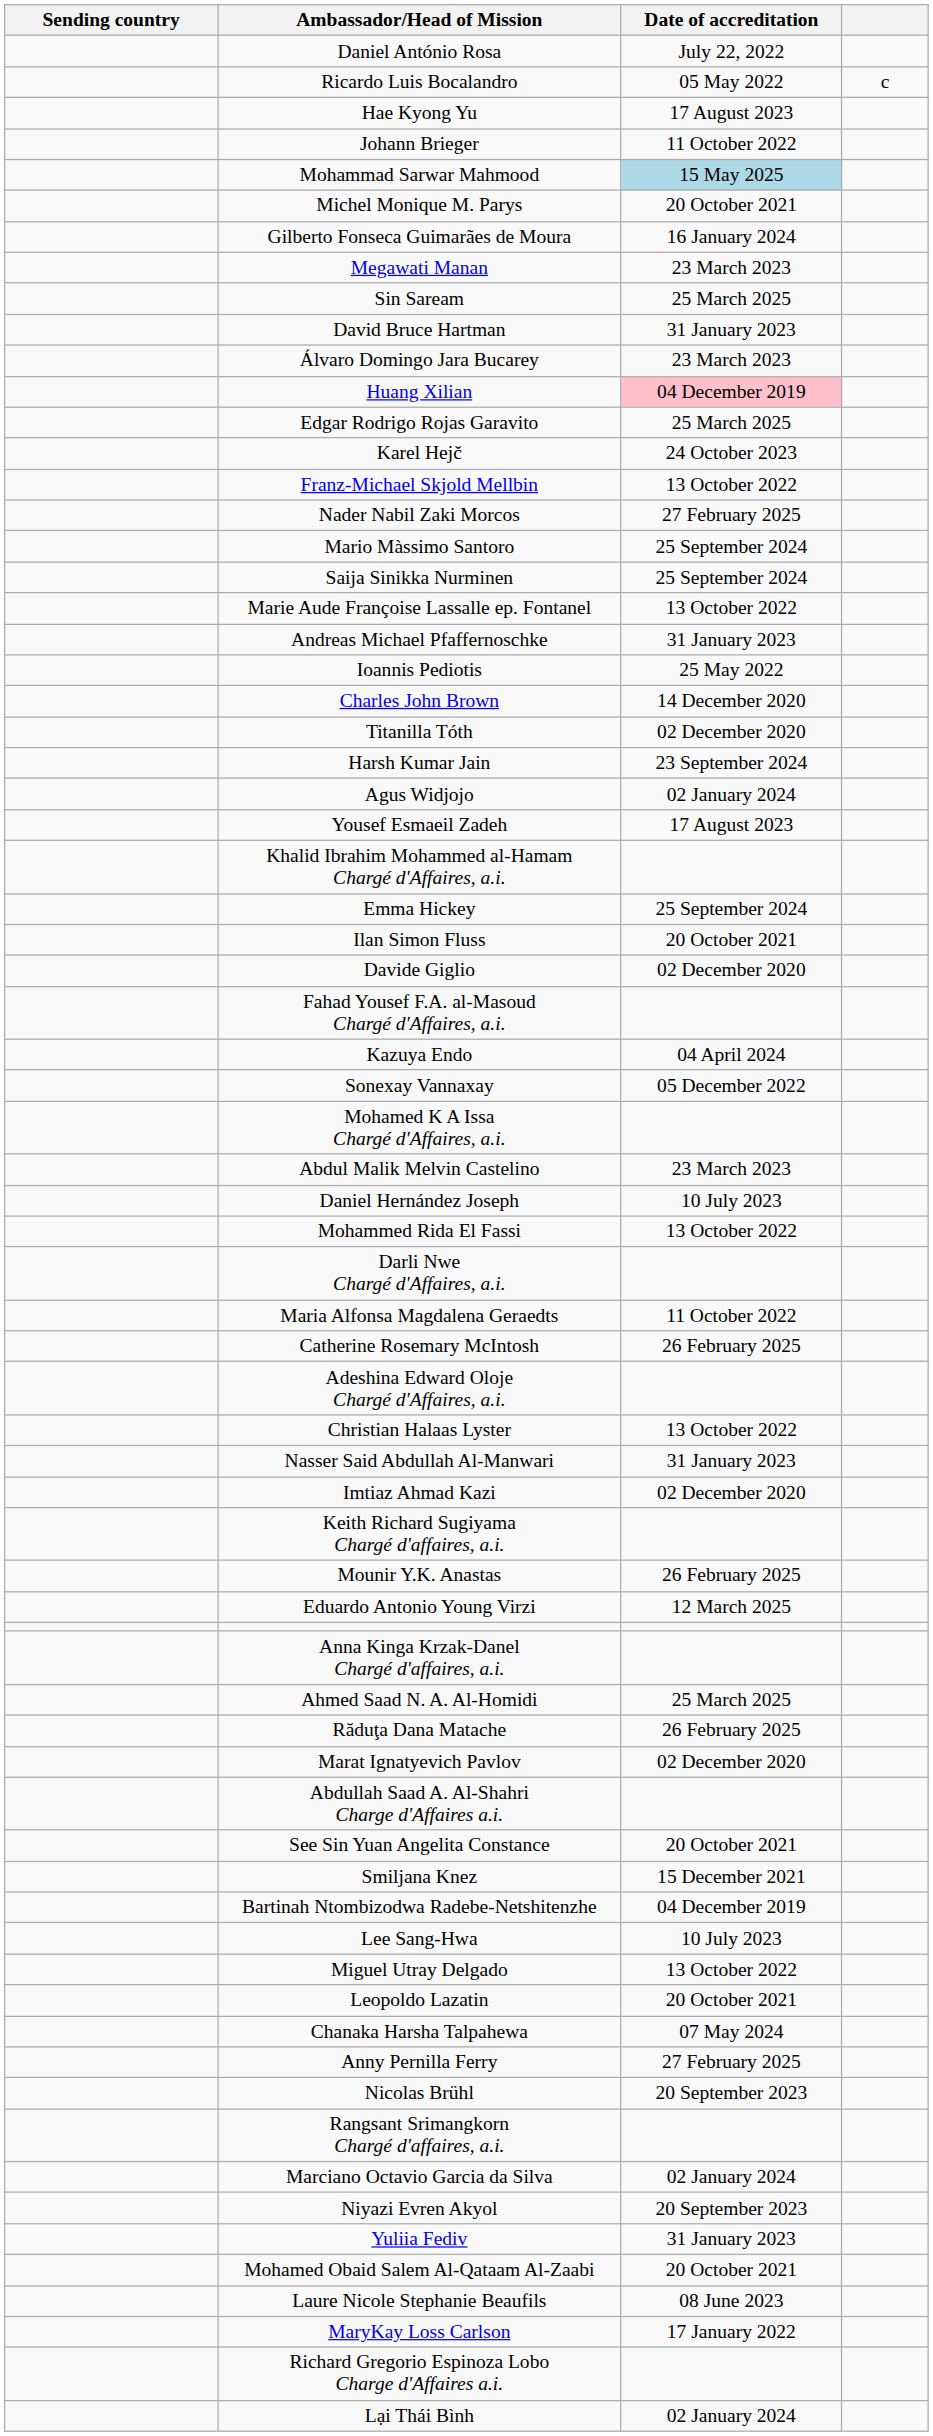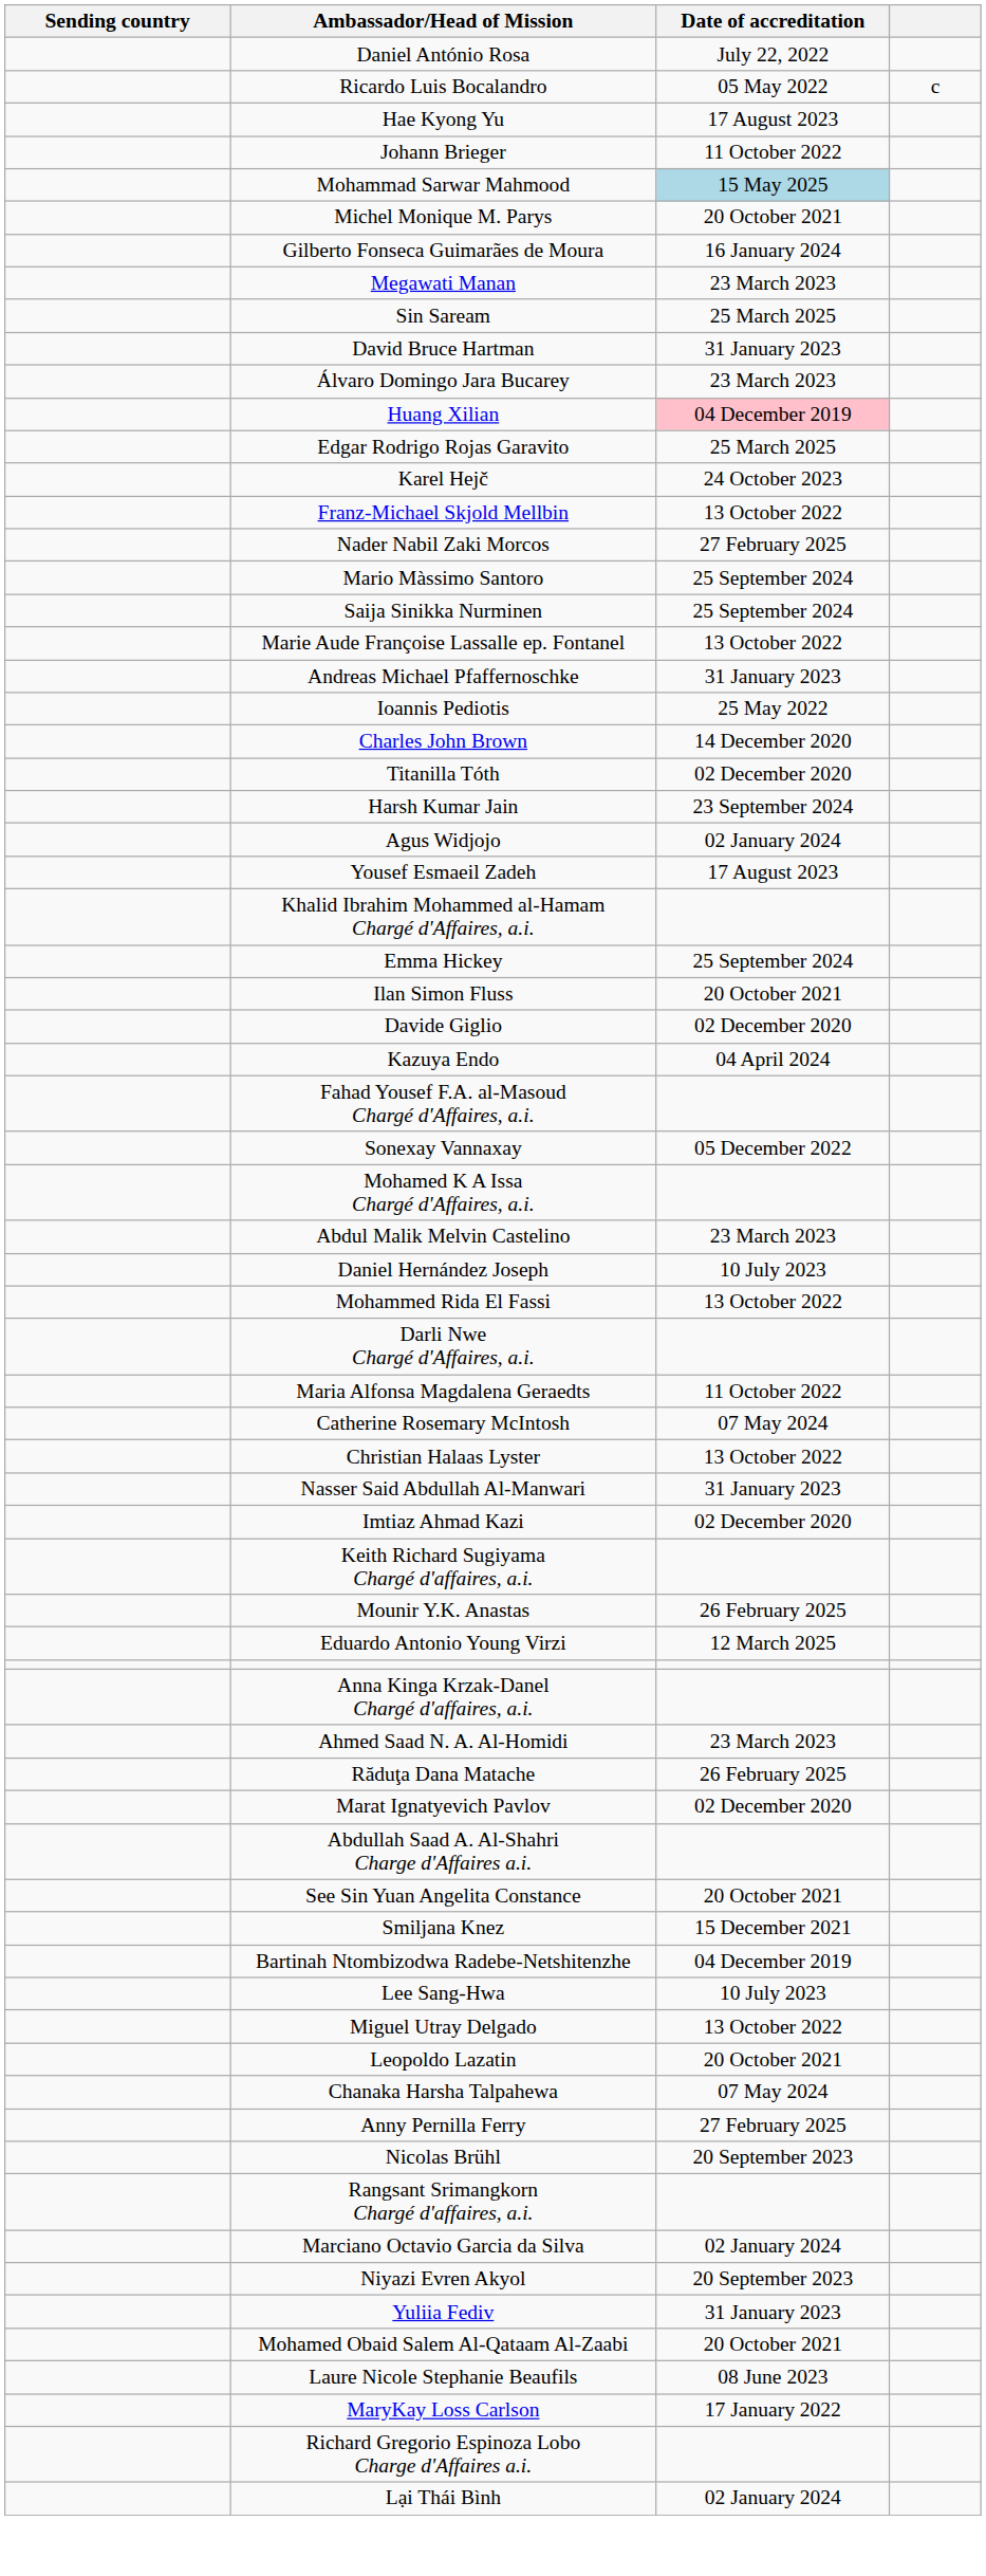 <table style="width:60%;" class="wikitable">
 <tr>
 <th style="width:4%;">Sending country</th>
 <th style="width:7%;">Ambassador/Head of Mission</th>
 <th style="width:3%;">Date of accreditation</th>
 <th style="width:2%;"></th>
 </tr>
 <tr>
 <td></td>
 <td style="text-align:center;">Daniel António Rosa</td>
 <td style="text-align:center;">July 22, 2022</td>
 <td style="text-align:center;"></td>
 </tr>
 <tr>
 <td></td>
 <td style="text-align:center;">Ricardo Luis Bocalandro</td>
 <td style="text-align:center;">05 May 2022</td>
 <td style="text-align:center;">c</td>
 </tr>
 <tr>
 <td></td>
 <td style="text-align:center;">Hae Kyong Yu</td>
 <td style="text-align:center;">17 August 2023</td>
 <td style="text-align:center;"></td>
 </tr>
 <tr>
 <td></td>
 <td style="text-align:center;">Johann Brieger</td>
 <td style="text-align:center;">11 October 2022</td>
 <td style="text-align:center;"></td>
 </tr>
 <tr>
 <td></td>
 <td style="text-align:center;">Mohammad Sarwar Mahmood</td>
 <td style="background: lightblue; text-align:center;">15 May 2025</td>
 <td style="text-align:center;"></td>
 </tr>
 <tr>
 <td></td>
 <td style="text-align:center;">Michel Monique M. Parys</td>
 <td style="text-align:center;">20 October 2021</td>
 <td style="text-align:center;"></td>
 </tr>
 <tr>
 <td></td>
 <td style="text-align:center;">Gilberto Fonseca Guimarães de Moura</td>
 <td style="text-align:center;">16 January 2024</td>
 <td style="text-align:center;"></td>
 </tr>
 <tr>
 <td></td>
 <td style="text-align:center;"><a href='#'>Megawati Manan</a></td>
 <td style="text-align:center;">23 March 2023</td>
 <td style="text-align:center;"></td>
 </tr>
 <tr>
 <td></td>
 <td style="text-align:center;">Sin Saream</td>
 <td style="text-align:center;">25 March 2025</td>
 <td style="text-align:center;"></td>
 </tr>
 <tr>
 <td></td>
 <td style="text-align:center;">David Bruce Hartman</td>
 <td style="text-align:center;">31 January 2023</td>
 <td style="text-align:center;"></td>
 </tr>
 <tr>
 <td></td>
 <td style="text-align:center;">Álvaro Domingo Jara Bucarey</td>
 <td style="text-align:center;">23 March 2023</td>
 <td style="text-align:center;"></td>
 </tr>
 <tr>
 <td></td>
 <td style="text-align:center;"><a href='#'>Huang Xilian</a></td>
 <td style="background: pink; text-align:center;">04 December 2019</td>
 <td style="text-align:center;"></td>
 </tr>
 <tr>
 <td></td>
 <td style="text-align:center;">Edgar Rodrigo Rojas Garavito</td>
 <td style="text-align:center;">25 March 2025</td>
 <td style="text-align:center;"></td>
 </tr>
 <tr>
 <td></td>
 <td style="text-align:center;">Karel Hejč</td>
 <td style="text-align:center;">24 October 2023</td>
 <td style="text-align:center;"></td>
 </tr>
 <tr>
 <td></td>
 <td style="text-align:center;"><a href='#'>Franz-Michael Skjold Mellbin</a></td>
 <td style="text-align:center;">13 October 2022</td>
 <td style="text-align:center;"></td>
 </tr>
 <tr>
 <td></td>
 <td style="text-align:center;">Nader Nabil Zaki Morcos</td>
 <td style="text-align:center;">27 February 2025</td>
 <td style="text-align:center;"></td>
 </tr>
 <tr>
 <td></td>
 <td style="text-align:center;">Mario Màssimo Santoro</td>
 <td style="text-align:center;">25 September 2024</td>
 <td style="text-align:center;"></td>
 </tr>
 <tr>
 <td></td>
 <td style="text-align:center;">Saija Sinikka Nurminen</td>
 <td style="text-align:center;">25 September 2024</td>
 <td style="text-align:center;"></td>
 </tr>
 <tr>
 <td></td>
 <td style="text-align:center;">Marie Aude Françoise Lassalle ep. Fontanel</td>
 <td style="text-align:center;">13 October 2022</td>
 <td style="text-align:center;"></td>
 </tr>
 <tr>
 <td></td>
 <td style="text-align:center;">Andreas Michael Pfaffernoschke</td>
 <td style="text-align:center;">31 January 2023</td>
 <td style="text-align:center;"></td>
 </tr>
 <tr>
 <td></td>
 <td style="text-align:center;">Ioannis Pediotis</td>
 <td style="text-align:center;">25 May 2022</td>
 <td style="text-align:center;"></td>
 </tr>
 <tr>
 <td></td>
 <td style="text-align:center;"><a href='#'>Charles John Brown</a></td>
 <td style="text-align:center;">14 December 2020</td>
 <td style="text-align:center;"></td>
 </tr>
 <tr>
 <td></td>
 <td style="text-align:center;">Titanilla Tóth</td>
 <td style="text-align:center;">02 December 2020</td>
 <td style="text-align:center;"></td>
 </tr>
 <tr>
 <td></td>
 <td style="text-align:center;">Harsh Kumar Jain</td>
 <td style="text-align:center;">23 September 2024</td>
 <td style="text-align:center;"></td>
 </tr>
 <tr>
 <td></td>
 <td style="text-align:center;">Agus Widjojo</td>
 <td style="text-align:center;">02 January 2024</td>
 <td style="text-align:center;"></td>
 </tr>
 <tr>
 <td></td>
 <td style="text-align:center;">Yousef Esmaeil Zadeh</td>
 <td style="text-align:center;">17 August 2023</td>
 <td style="text-align:center;"></td>
 </tr>
 <tr>
 <td></td>
 <td style="text-align:center;">Khalid Ibrahim Mohammed al-Hamam<br><em>Chargé d'Affaires, a.i.</em></td>
 <td style="text-align:center;"></td>
 <td style="text-align:center;"></td>
 </tr>
 <tr>
 <td></td>
 <td style="text-align:center;">Emma Hickey</td>
 <td style="text-align:center;">25 September 2024</td>
 <td style="text-align:center;"></td>
 </tr>
 <tr>
 <td></td>
 <td style="text-align:center;">Ilan Simon Fluss</td>
 <td style="text-align:center;">20 October 2021</td>
 <td style="text-align:center;"></td>
 </tr>
 <tr>
 <td></td>
 <td style="text-align:center;">Davide Giglio</td>
 <td style="text-align:center;">02 December 2020</td>
 <td style="text-align:center;"></td>
 </tr>
 <tr>
 <td></td>
-<td style="text-align:center;">Fahad Yousef F.A. al-Masoud<br><em>Chargé d'Affaires, a.i.</em></td>
-<td style="text-align:center;"></td>
+<td style="text-align:center;">Kazuya Endo</td>
+<td style="text-align:center;">04 April 2024</td>
 <td style="text-align:center;"></td>
 </tr>
 <tr>
 <td></td>
-<td style="text-align:center;">Kazuya Endo</td>
-<td style="text-align:center;">04 April 2024</td>
+<td style="text-align:center;">Fahad Yousef F.A. al-Masoud<br><em>Chargé d'Affaires, a.i.</em></td>
+<td style="text-align:center;"></td>
 <td style="text-align:center;"></td>
 </tr>
 <tr>
 <td></td>
 <td style="text-align:center;">Sonexay Vannaxay</td>
 <td style="text-align:center;">05 December 2022</td>
 <td style="text-align:center;"></td>
 </tr>
 <tr>
 <td></td>
 <td style="text-align:center;">Mohamed K A Issa<br><em>Chargé d'Affaires, a.i.</em></td>
 <td style="text-align:center;"></td>
 <td style="text-align:center;"></td>
 </tr>
 <tr>
 <td></td>
 <td style="text-align:center;">Abdul Malik Melvin Castelino</td>
 <td style="text-align:center;">23 March 2023</td>
 <td style="text-align:center;"></td>
 </tr>
 <tr>
 <td></td>
 <td style="text-align:center;">Daniel Hernández Joseph</td>
 <td style="text-align:center;">10 July 2023</td>
 <td style="text-align:center;"></td>
 </tr>
 <tr>
 <td></td>
 <td style="text-align:center;">Mohammed Rida El Fassi</td>
 <td style="text-align:center;">13 October 2022</td>
 <td style="text-align:center;"></td>
 </tr>
 <tr>
 <td></td>
 <td style="text-align:center;">Darli Nwe<br><em>Chargé d'Affaires, a.i.</em></td>
 <td style="text-align:center;"></td>
 <td style="text-align:center;"></td>
 </tr>
 <tr>
 <td></td>
 <td style="text-align:center;">Maria Alfonsa Magdalena Geraedts</td>
 <td style="text-align:center;">11 October 2022</td>
 <td style="text-align:center;"></td>
 </tr>
 <tr>
 <td></td>
 <td style="text-align:center;">Catherine Rosemary McIntosh</td>
-<td style="text-align:center;">26 February 2025</td>
-<td style="text-align:center;"></td>
-</tr>
-<tr>
-<td></td>
-<td style="text-align:center;">Adeshina Edward Oloje<br><em>Chargé d'Affaires, a.i.</em></td>
-<td style="text-align:center;"></td>
+<td style="text-align:center;">07 May 2024</td>
 <td style="text-align:center;"></td>
 </tr>
 <tr>
 <td></td>
 <td style="text-align:center;">Christian Halaas Lyster</td>
 <td style="text-align:center;">13 October 2022</td>
 <td style="text-align:center;"></td>
 </tr>
 <tr>
 <td></td>
 <td style="text-align:center;">Nasser Said Abdullah Al-Manwari</td>
 <td style="text-align:center;">31 January 2023</td>
 <td style="text-align:center;"></td>
 </tr>
 <tr>
 <td></td>
 <td style="text-align:center;">Imtiaz Ahmad Kazi</td>
 <td style="text-align:center;">02 December 2020</td>
 <td style="text-align:center;"></td>
 </tr>
 <tr>
 <td></td>
 <td style="text-align:center;">Keith Richard Sugiyama<br><em>Chargé d'affaires, a.i.</em></td>
 <td style="text-align:center;"></td>
 <td style="text-align:center;"></td>
 </tr>
 <tr>
 <td></td>
 <td style="text-align:center;">Mounir Y.K. Anastas</td>
 <td style="text-align:center;">26 February 2025</td>
 <td style="text-align:center;"></td>
 </tr>
 <tr>
 <td></td>
 <td style="text-align:center;">Eduardo Antonio Young Virzi</td>
 <td style="text-align:center;">12 March 2025</td>
 <td style="text-align:center;"></td>
 </tr>
 <tr>
 <td></td>
 <td style="text-align:center;"></td>
 <td style="text-align:center;"></td>
 <td style="text-align:center;"></td>
 </tr>
 <tr>
 <td></td>
 <td style="text-align:center;">Anna Kinga Krzak-Danel<br><em>Chargé d'affaires, a.i.</em></td>
 <td style="text-align:center;"></td>
 <td style="text-align:center;"></td>
 </tr>
 <tr>
 <td></td>
 <td style="text-align:center;">Ahmed Saad N. A. Al-Homidi</td>
-<td style="text-align:center;">25 March 2025</td>
+<td style="text-align:center;">23 March 2023</td>
 <td style="text-align:center;"></td>
 </tr>
 <tr>
 <td></td>
 <td style="text-align:center;">Răduţa Dana Matache</td>
 <td style="text-align:center;">26 February 2025</td>
 <td style="text-align:center;"></td>
 </tr>
 <tr>
 <td></td>
 <td style="text-align:center;">Marat Ignatyevich Pavlov</td>
 <td style="text-align:center;">02 December 2020</td>
 <td style="text-align:center;"></td>
 </tr>
 <tr>
 <td></td>
 <td style="text-align:center;">Abdullah Saad A. Al-Shahri<br><em>Charge d'Affaires a.i.</em></td>
 <td style="text-align:center;"></td>
 <td style="text-align:center;"></td>
 </tr>
 <tr>
 <td></td>
 <td style="text-align:center;">See Sin Yuan Angelita Constance</td>
 <td style="text-align:center;">20 October 2021</td>
 <td style="text-align:center;"></td>
 </tr>
 <tr>
 <td></td>
 <td style="text-align:center;">Smiljana Knez</td>
 <td style="text-align:center;">15 December 2021</td>
 <td style="text-align:center;"></td>
 </tr>
 <tr>
 <td></td>
 <td style="text-align:center;">Bartinah Ntombizodwa Radebe-Netshitenzhe</td>
 <td style="text-align:center;">04 December 2019</td>
 <td style="text-align:center;"></td>
 </tr>
 <tr>
 <td></td>
 <td style="text-align:center;">Lee Sang-Hwa</td>
 <td style="text-align:center;">10 July 2023</td>
 <td style="text-align:center;"></td>
 </tr>
 <tr>
 <td></td>
 <td style="text-align:center;">Miguel Utray Delgado</td>
 <td style="text-align:center;">13 October 2022</td>
 <td style="text-align:center;"></td>
 </tr>
 <tr>
 <td></td>
 <td style="text-align:center;">Leopoldo Lazatin</td>
 <td style="text-align:center;">20 October 2021</td>
 <td style="text-align:center;"></td>
 </tr>
 <tr>
 <td></td>
 <td style="text-align:center;">Chanaka Harsha Talpahewa</td>
 <td style="text-align:center;">07 May 2024</td>
 <td style="text-align:center;"></td>
 </tr>
 <tr>
 <td></td>
 <td style="text-align:center;">Anny Pernilla Ferry</td>
 <td style="text-align:center;">27 February 2025</td>
 <td style="text-align:center;"></td>
 </tr>
 <tr>
 <td></td>
 <td style="text-align:center;">Nicolas Brühl</td>
 <td style="text-align:center;">20 September 2023</td>
 <td style="text-align:center;"></td>
 </tr>
 <tr>
 <td></td>
 <td style="text-align:center;">Rangsant Srimangkorn<br><em>Chargé d'affaires, a.i.</em></td>
 <td style="text-align:center;"></td>
 <td style="text-align:center;"></td>
 </tr>
 <tr>
 <td></td>
 <td style="text-align:center;">Marciano Octavio Garcia da Silva</td>
 <td style="text-align:center;">02 January 2024</td>
 <td style="text-align:center;"></td>
 </tr>
 <tr>
 <td></td>
 <td style="text-align:center;">Niyazi Evren Akyol</td>
 <td style="text-align:center;">20 September 2023</td>
 <td style="text-align:center;"></td>
 </tr>
 <tr>
 <td></td>
 <td style="text-align:center;"><a href='#'>Yuliia Fediv</a></td>
 <td style="text-align:center;">31 January 2023</td>
 <td style="text-align:center;"></td>
 </tr>
 <tr>
 <td></td>
 <td style="text-align:center;">Mohamed Obaid Salem Al-Qataam Al-Zaabi</td>
 <td style="text-align:center;">20 October 2021</td>
 <td style="text-align:center;"></td>
 </tr>
 <tr>
 <td></td>
 <td style="text-align:center;">Laure Nicole Stephanie Beaufils</td>
 <td style="text-align:center;">08 June 2023</td>
 <td style="text-align:center;"></td>
 </tr>
 <tr>
 <td></td>
 <td style="text-align:center;"><a href='#'>MaryKay Loss Carlson</a></td>
 <td style="text-align:center;">17 January 2022</td>
 <td style="text-align:center;"></td>
 </tr>
 <tr>
 <td></td>
 <td style="text-align:center;">Richard Gregorio Espinoza Lobo<br><em>Charge d'Affaires a.i.</em></td>
 <td style="text-align:center;"></td>
 <td style="text-align:center;"></td>
 </tr>
 <tr>
 <td></td>
 <td style="text-align:center;">Lại Thái Bình</td>
 <td style="text-align:center;">02 January 2024</td>
 <td style="text-align:center;"></td>
 </tr>
 </table>
